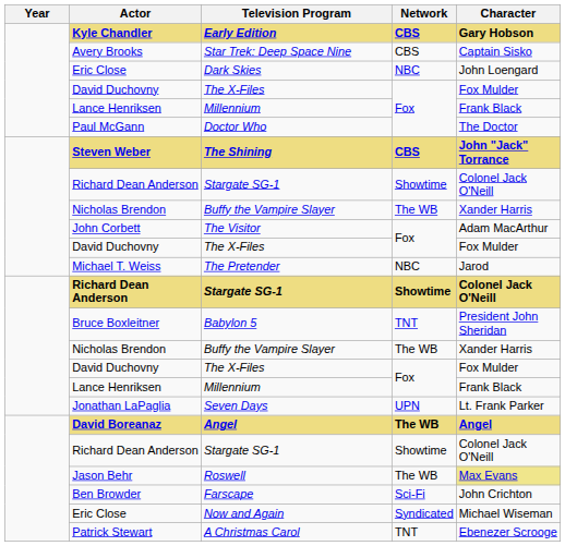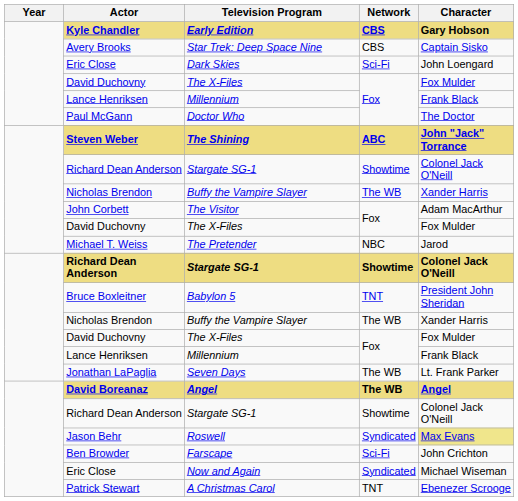 <table class="wikitable" width="750px" border="1" cellpadding="5" cellspacing="0" align="centre">
 <tr>
 <th width="80px">Year</th>
 <th width="170px">Actor</th>
 <th width="250px">Television Program</th>
 <th>Network</th>
 <th>Character</th>
 </tr>
 <tr>
 <td rowspan=6></td>
 <td style="background:#EEDD82"><strong><a href='#'>Kyle Chandler</a></strong></td>
 <td style="background:#EEDD82"><strong><em><a href='#'>Early Edition</a></em></strong></td>
 <td style="background:#EEDD82"><strong><a href='#'>CBS</a></strong></td>
 <td style="background:#EEDD82"><strong>Gary Hobson</strong></td>
 </tr>
 <tr>
 <td><a href='#'>Avery Brooks</a></td>
 <td><em><a href='#'>Star Trek: Deep Space Nine</a></em></td>
 <td>CBS</td>
 <td><a href='#'>Captain Sisko</a></td>
 </tr>
 <tr>
 <td><a href='#'>Eric Close</a></td>
 <td><em><a href='#'>Dark Skies</a></em></td>
-<td><a href='#'>NBC</a></td>
+<td><a href='#'>Sci-Fi</a></td>
 <td>John Loengard</td>
 </tr>
 <tr>
 <td><a href='#'>David Duchovny</a></td>
 <td><em><a href='#'>The X-Files</a></em></td>
 <td rowspan="3"><a href='#'>Fox</a></td>
 <td><a href='#'>Fox Mulder</a></td>
 </tr>
 <tr>
 <td><a href='#'>Lance Henriksen</a></td>
 <td><em><a href='#'>Millennium</a></em></td>
 <td><a href='#'>Frank Black</a></td>
 </tr>
 <tr>
 <td><a href='#'>Paul McGann</a></td>
 <td><em><a href='#'>Doctor Who</a></em></td>
 <td><a href='#'>The Doctor</a></td>
 </tr>
 <tr>
 <td rowspan=6></td>
 <td style="background:#EEDD82"><strong><a href='#'>Steven Weber</a></strong></td>
 <td style="background:#EEDD82"><strong><em><a href='#'>The Shining</a></em></strong></td>
-<td style="background:#EEDD82"><strong><a href='#'>CBS</a></strong></td>
+<td style="background:#EEDD82"><strong><a href='#'>ABC</a></strong></td>
 <td style="background:#EEDD82"><strong><a href='#'>John "Jack" Torrance</a></strong></td>
 </tr>
 <tr>
 <td><a href='#'>Richard Dean Anderson</a></td>
 <td><em><a href='#'>Stargate SG-1</a></em></td>
 <td><a href='#'>Showtime</a></td>
 <td><a href='#'>Colonel Jack O'Neill</a></td>
 </tr>
 <tr>
 <td><a href='#'>Nicholas Brendon</a></td>
 <td><em><a href='#'>Buffy the Vampire Slayer</a></em></td>
 <td><a href='#'>The WB</a></td>
 <td><a href='#'>Xander Harris</a></td>
 </tr>
 <tr>
 <td><a href='#'>John Corbett</a></td>
 <td><em><a href='#'>The Visitor</a></em></td>
 <td rowspan="2">Fox</td>
 <td>Adam MacArthur</td>
 </tr>
 <tr>
 <td>David Duchovny</td>
 <td><em>The X-Files</em></td>
 <td>Fox Mulder</td>
 </tr>
 <tr>
 <td><a href='#'>Michael T. Weiss</a></td>
 <td><em><a href='#'>The Pretender</a></em></td>
 <td>NBC</td>
 <td>Jarod</td>
 </tr>
 <tr>
 <td rowspan=6></td>
 <td style="background:#EEDD82"><strong>Richard Dean Anderson</strong></td>
 <td style="background:#EEDD82"><strong><em>Stargate SG-1</em></strong></td>
 <td style="background:#EEDD82"><strong>Showtime</strong></td>
 <td style="background:#EEDD82"><strong>Colonel Jack O'Neill</strong></td>
 </tr>
 <tr>
 <td><a href='#'>Bruce Boxleitner</a></td>
 <td><em><a href='#'>Babylon 5</a></em></td>
 <td><a href='#'>TNT</a></td>
 <td><a href='#'>President John Sheridan</a></td>
 </tr>
 <tr>
 <td>Nicholas Brendon</td>
 <td><em>Buffy the Vampire Slayer</em></td>
 <td>The WB</td>
 <td>Xander Harris</td>
 </tr>
 <tr>
 <td>David Duchovny</td>
 <td><em>The X-Files</em></td>
 <td rowspan="2">Fox</td>
 <td>Fox Mulder</td>
 </tr>
 <tr>
 <td>Lance Henriksen</td>
 <td><em>Millennium</em></td>
 <td>Frank Black</td>
 </tr>
 <tr>
 <td><a href='#'>Jonathan LaPaglia</a></td>
 <td><em><a href='#'>Seven Days</a></em></td>
-<td><a href='#'>UPN</a></td>
+<td>The WB</td>
 <td>Lt. Frank Parker</td>
 </tr>
 <tr>
 <td rowspan=6></td>
 <td style="background:#EEDD82"><strong><a href='#'>David Boreanaz</a></strong></td>
 <td style="background:#EEDD82"><strong><em><a href='#'>Angel</a></em></strong></td>
 <td style="background:#EEDD82"><strong>The WB</strong></td>
 <td style="background:#EEDD82"><strong><a href='#'>Angel</a></strong></td>
 </tr>
 <tr>
 <td>Richard Dean Anderson</td>
 <td><em>Stargate SG-1</em></td>
 <td>Showtime</td>
 <td>Colonel Jack O'Neill</td>
 </tr>
 <tr>
 <td><a href='#'>Jason Behr</a></td>
 <td><em><a href='#'>Roswell</a></em></td>
-<td>The WB</td>
+<td><a href='#'>Syndicated</a></td>
 <td style="background: khaki;"><a href='#'>Max Evans</a></td>
 </tr>
 <tr>
 <td><a href='#'>Ben Browder</a></td>
 <td><em><a href='#'>Farscape</a></em></td>
 <td><a href='#'>Sci-Fi</a></td>
 <td>John Crichton</td>
 </tr>
 <tr>
 <td>Eric Close</td>
 <td><em><a href='#'>Now and Again</a></em></td>
 <td><a href='#'>Syndicated</a></td>
 <td>Michael Wiseman</td>
 </tr>
 <tr>
 <td><a href='#'>Patrick Stewart</a></td>
 <td><em><a href='#'>A Christmas Carol</a></em></td>
 <td>TNT</td>
 <td><a href='#'>Ebenezer Scrooge</a></td>
 </tr>
 </table>
